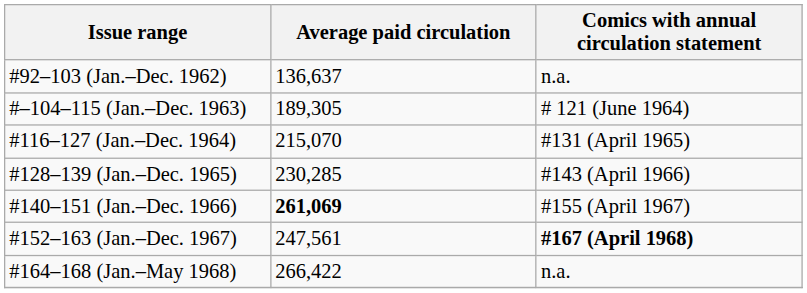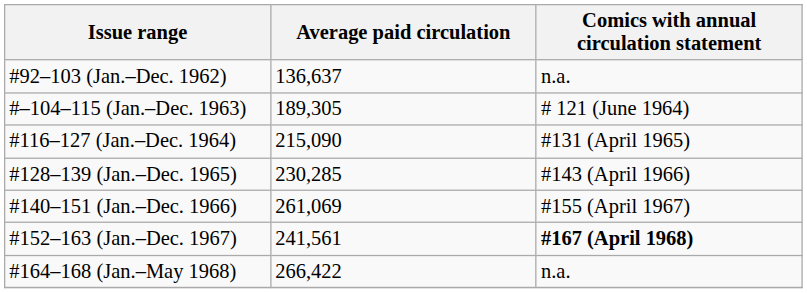 <table class="wikitable" width=100%>
 <tr>
 <th width=30%>Issue range</th>
 <th width=30%>Average paid circulation</th>
 <th width=30%>Comics with annual circulation statement</th>
 </tr>
 <tr>
 <td>#92–103 (Jan.–Dec. 1962)</td>
 <td>136,637</td>
 <td>n.a.</td>
 </tr>
 <tr>
 <td>#–104–115 (Jan.–Dec. 1963)</td>
 <td>189,305</td>
 <td># 121 (June 1964)</td>
 </tr>
 <tr>
 <td>#116–127 (Jan.–Dec. 1964)</td>
-<td>215,070</td>
+<td>215,090</td>
 <td>#131 (April 1965)</td>
 </tr>
 <tr>
 <td>#128–139 (Jan.–Dec. 1965)</td>
 <td>230,285</td>
 <td>#143 (April 1966)</td>
 </tr>
 <tr>
 <td>#140–151 (Jan.–Dec. 1966)</td>
-<td><strong>261,069</strong></td>
+<td>261,069</td>
 <td>#155 (April 1967)</td>
 </tr>
 <tr>
 <td>#152–163 (Jan.–Dec. 1967)</td>
-<td>247,561</td>
+<td>241,561</td>
 <td><strong>#167 (April 1968)</strong></td>
 </tr>
 <tr>
 <td>#164–168 (Jan.–May 1968)</td>
 <td>266,422</td>
 <td>n.a.</td>
 </tr>
 <tr>
 </tr>
 </table>
